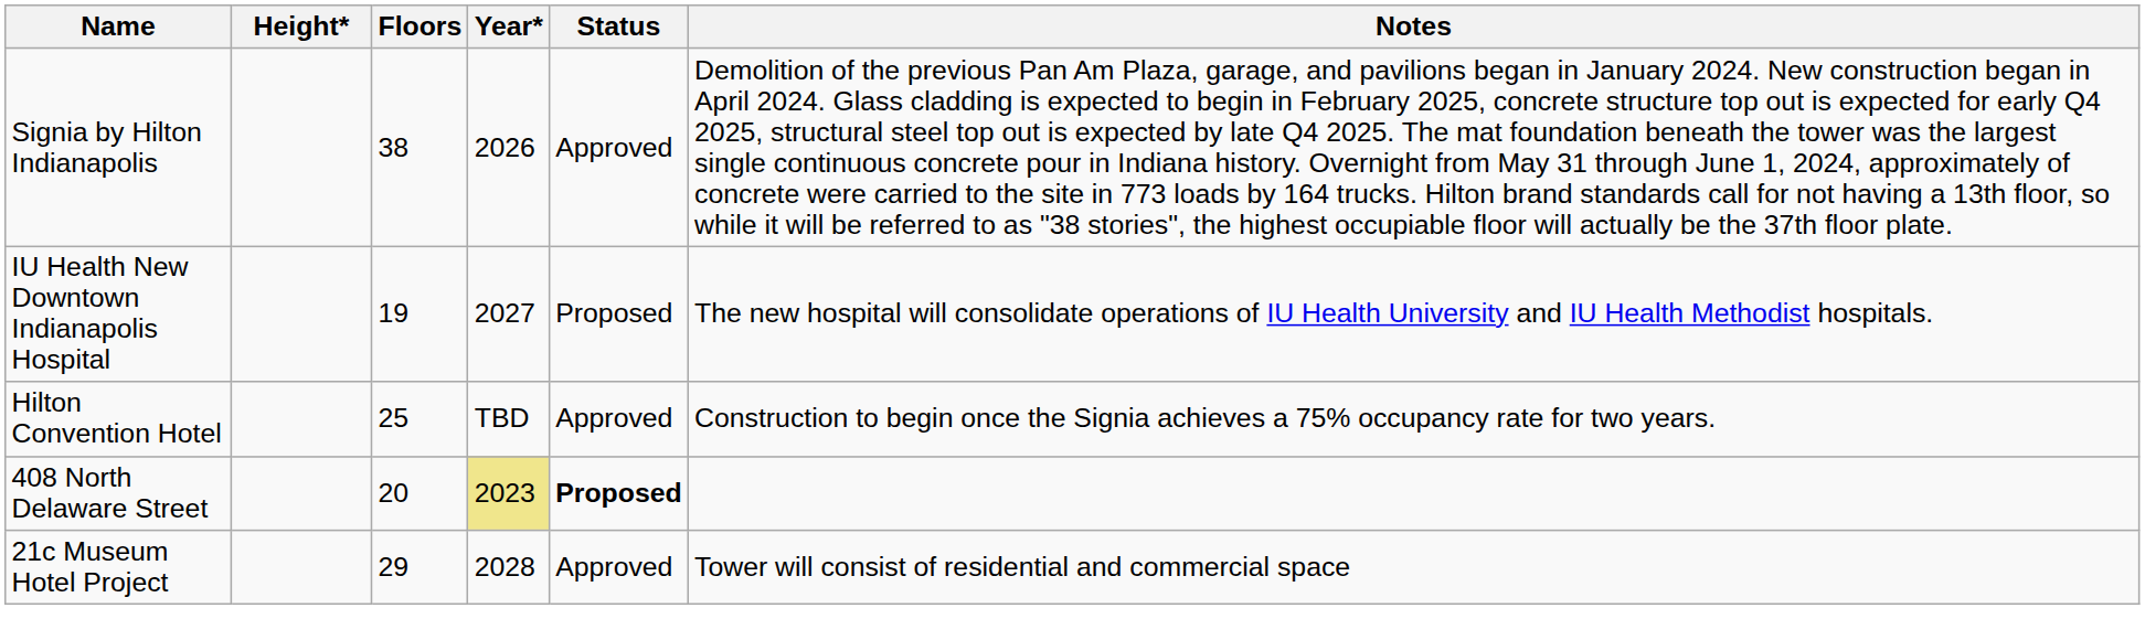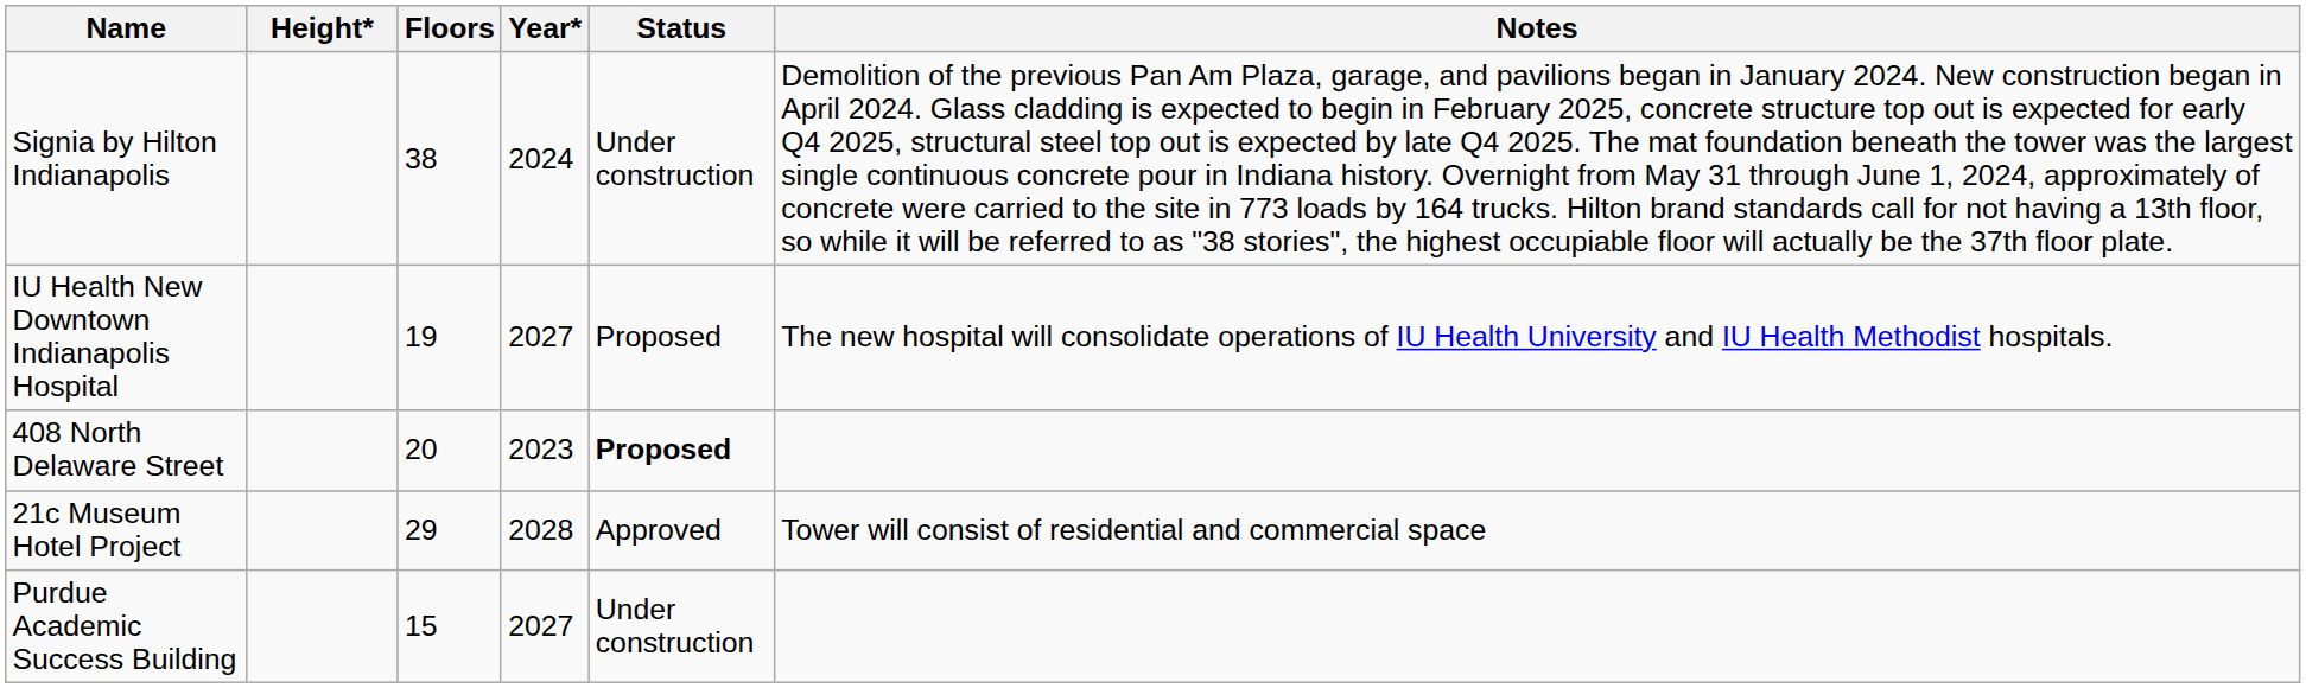 <table class="wikitable sortable">
 <tr>
 <th>Name</th>
 <th width="75">Height*<br></th>
 <th>Floors</th>
 <th>Year*<br></th>
 <th>Status</th>
 <th class="unsortable">Notes</th>
 </tr>
 <tr>
 <td>Signia by Hilton Indianapolis</td>
 <td></td>
 <td>38</td>
-<td>2026</td>
-<td>Approved</td>
+<td>2024</td>
+<td>Under construction</td>
 <td> Demolition of the previous Pan Am Plaza, garage, and pavilions began in January 2024. New construction began in April 2024. Glass cladding is expected to begin in February 2025, concrete structure top out is expected for early Q4 2025, structural steel top out is expected by late Q4 2025. The mat foundation beneath the tower was the largest single continuous concrete pour in Indiana history. Overnight from May 31 through June 1, 2024, approximately  of concrete were carried to the site in 773 loads by 164 trucks. Hilton brand standards call for not having a 13th floor, so while it will be referred to as "38 stories", the highest occupiable floor will actually be the 37th floor plate.</td>
 </tr>
 <tr>
 <td>IU Health New Downtown Indianapolis Hospital</td>
 <td></td>
 <td>19</td>
 <td>2027</td>
 <td>Proposed</td>
 <td>The new hospital will consolidate operations of <a href='#'>IU Health University</a> and <a href='#'>IU Health Methodist</a> hospitals.</td>
 </tr>
 <tr>
-<td>Hilton Convention Hotel</td>
-<td></td>
-<td>25</td>
-<td>TBD</td>
-<td>Approved</td>
-<td> Construction to begin once the Signia achieves a 75% occupancy rate for two years.</td>
-</tr>
-<tr>
 <td>408 North Delaware Street</td>
 <td></td>
 <td>20</td>
-<td style="background: khaki;">2023</td>
+<td>2023</td>
 <td><strong>Proposed</strong></td>
 <td></td>
 </tr>
 <tr>
 <td>21c Museum Hotel Project</td>
 <td></td>
 <td>29</td>
 <td>2028</td>
 <td>Approved</td>
 <td>Tower will consist of residential and commercial space</td>
 </tr>
+<tr>
+<td>Purdue Academic Success Building</td>
+<td></td>
+<td>15</td>
+<td>2027</td>
+<td>Under construction</td>
+<td></td>
+</tr>
 </table>
